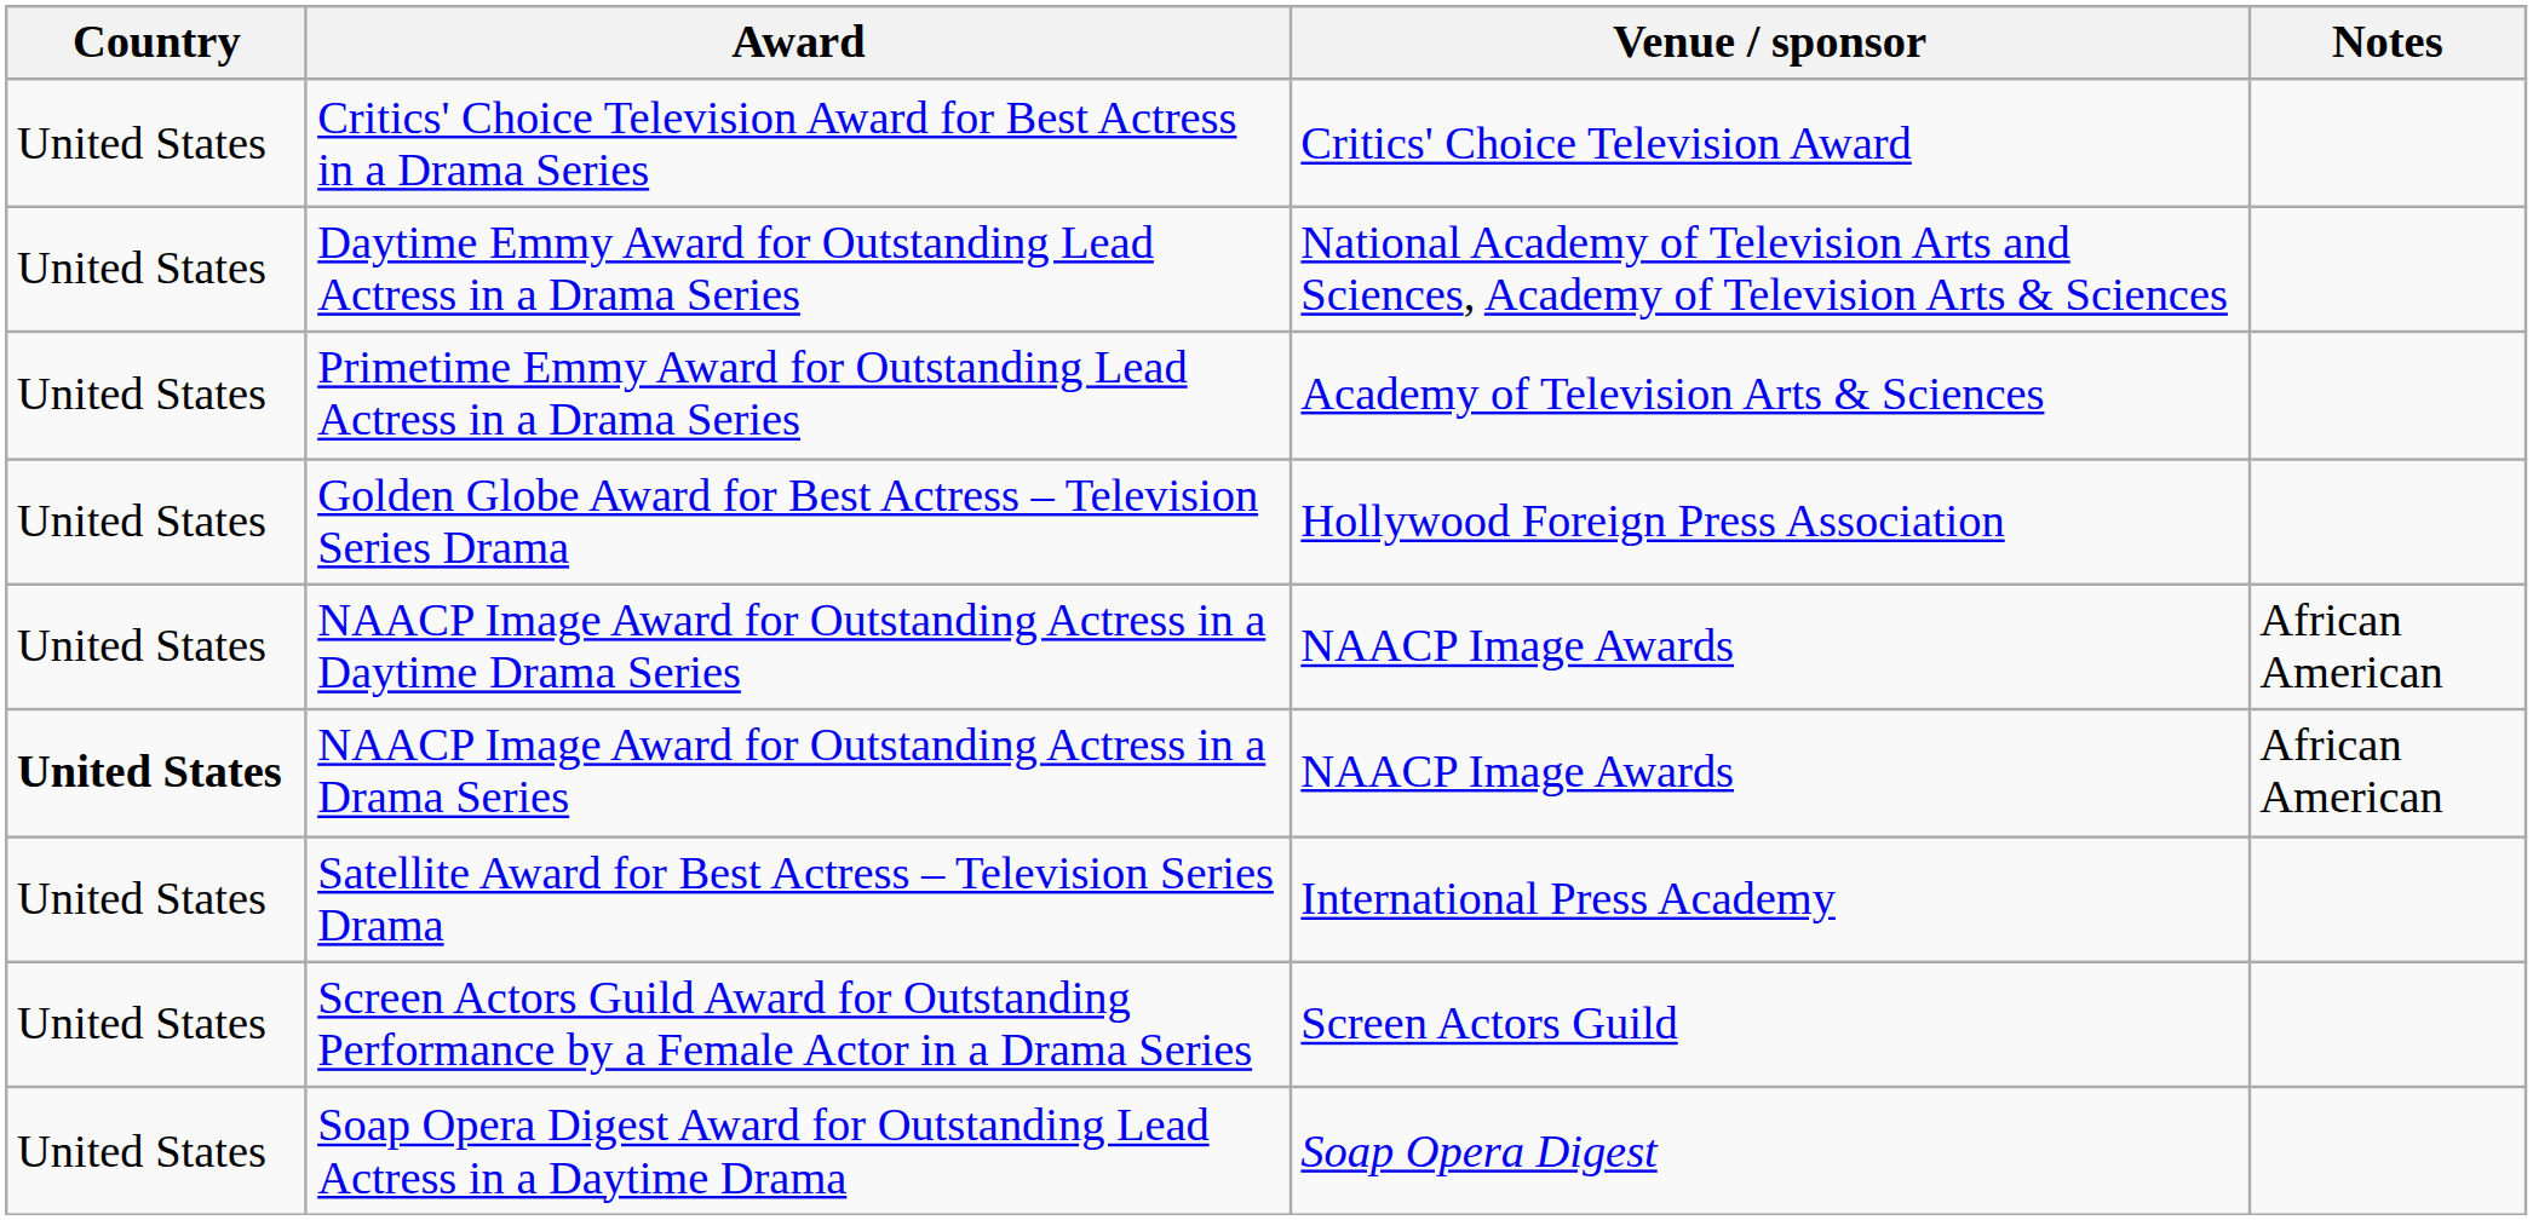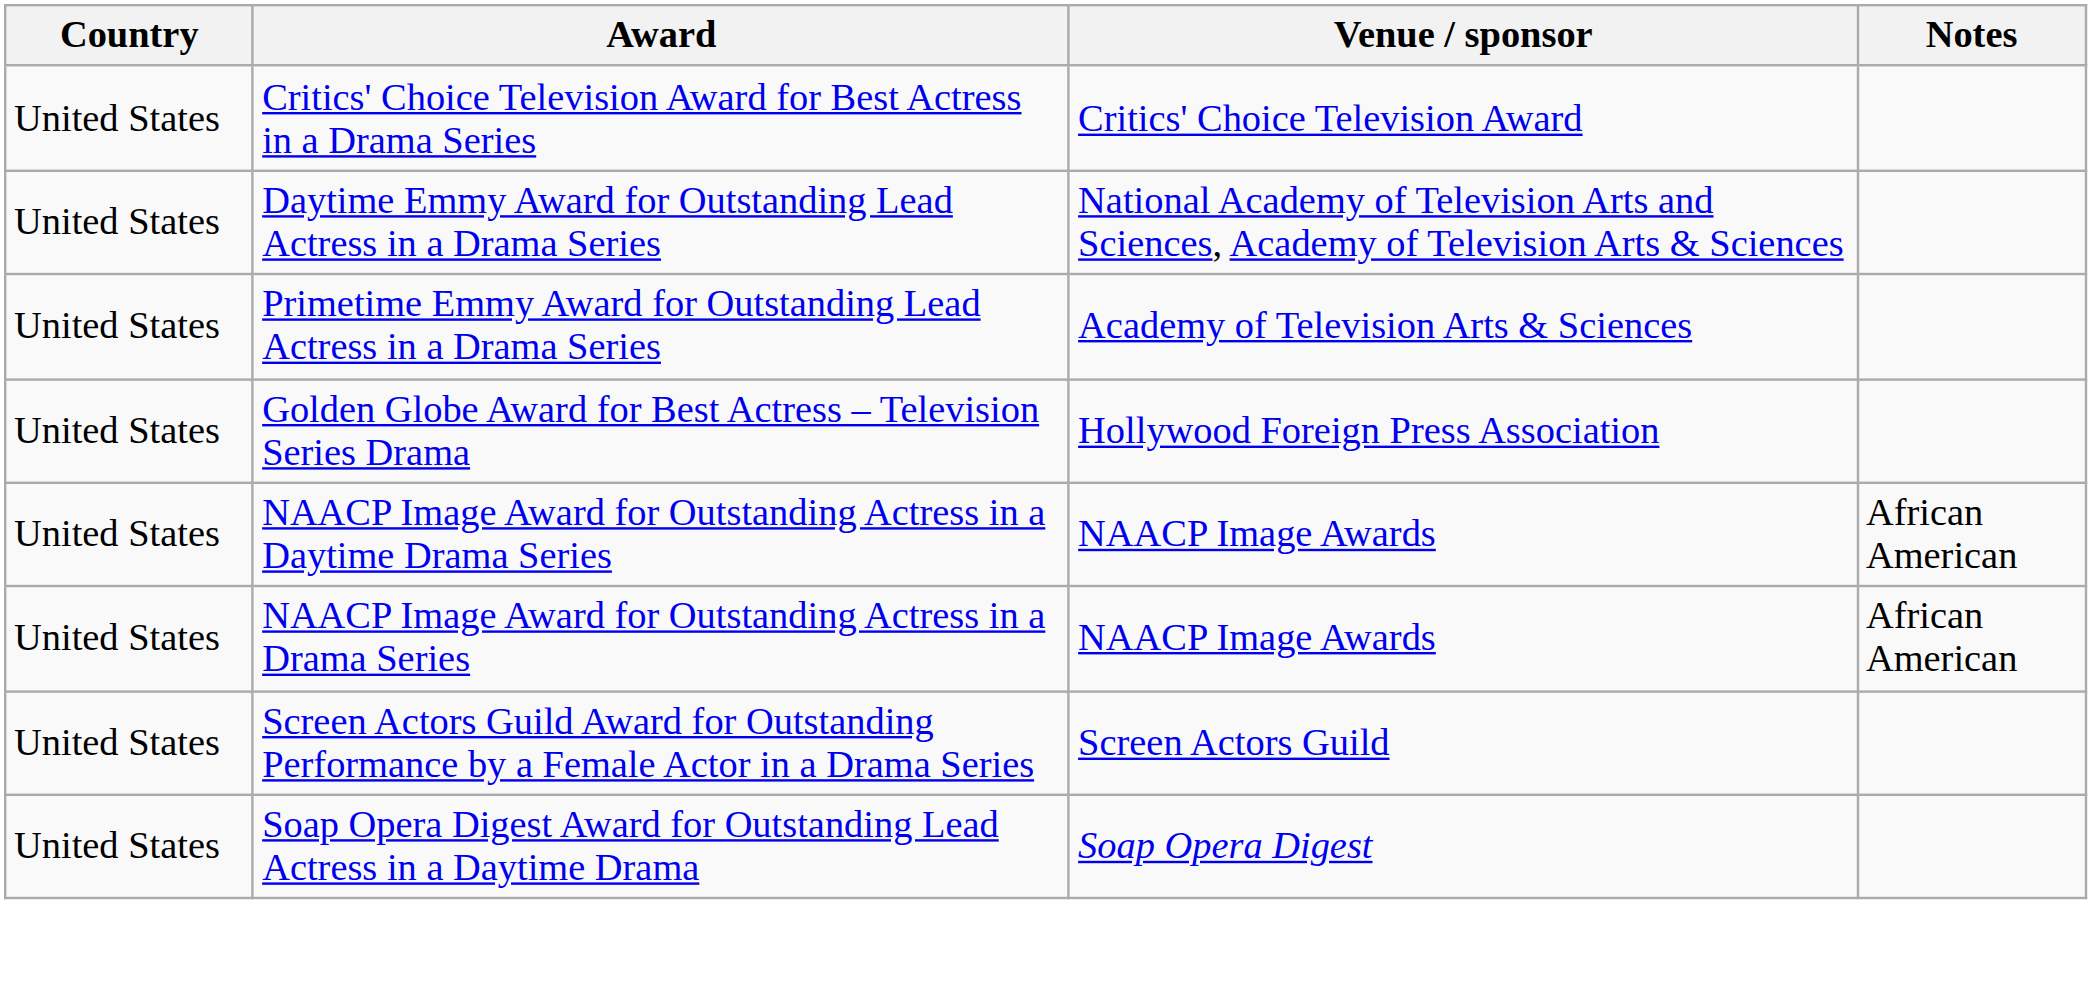 <table class="wikitable sortable">
 <tr>
 <th style="width:6em;">Country</th>
 <th>Award</th>
 <th>Venue / sponsor</th>
 <th>Notes</th>
 </tr>
 <tr>
 <td>United States</td>
 <td><a href='#'>Critics' Choice Television Award for Best Actress in a Drama Series</a></td>
 <td><a href='#'>Critics' Choice Television Award</a></td>
 <td></td>
 </tr>
 <tr>
 <td>United States</td>
 <td><a href='#'>Daytime Emmy Award for Outstanding Lead Actress in a Drama Series</a></td>
 <td><a href='#'>National Academy of Television Arts and Sciences</a>, <a href='#'>Academy of Television Arts & Sciences</a></td>
 <td></td>
 </tr>
 <tr>
 <td>United States</td>
 <td><a href='#'>Primetime Emmy Award for Outstanding Lead Actress in a Drama Series</a></td>
 <td><a href='#'>Academy of Television Arts & Sciences</a></td>
 <td></td>
 </tr>
 <tr>
 <td>United States</td>
 <td><a href='#'>Golden Globe Award for Best Actress – Television Series Drama</a></td>
 <td><a href='#'>Hollywood Foreign Press Association</a></td>
 <td></td>
 </tr>
 <tr>
 <td>United States</td>
 <td><a href='#'>NAACP Image Award for Outstanding Actress in a Daytime Drama Series</a></td>
 <td><a href='#'>NAACP Image Awards</a></td>
 <td>African American</td>
 </tr>
 <tr>
-<td><strong>United States</strong></td>
+<td>United States</td>
 <td><a href='#'>NAACP Image Award for Outstanding Actress in a Drama Series</a></td>
 <td><a href='#'>NAACP Image Awards</a></td>
 <td>African American</td>
-</tr>
-<tr>
-<td>United States</td>
-<td><a href='#'>Satellite Award for Best Actress – Television Series Drama</a></td>
-<td><a href='#'>International Press Academy</a></td>
-<td></td>
 </tr>
 <tr>
 <td>United States</td>
 <td><a href='#'>Screen Actors Guild Award for Outstanding Performance by a Female Actor in a Drama Series</a></td>
 <td><a href='#'>Screen Actors Guild</a></td>
 <td></td>
 </tr>
 <tr>
 <td>United States</td>
 <td><a href='#'>Soap Opera Digest Award for Outstanding Lead Actress in a Daytime Drama</a></td>
 <td><em><a href='#'>Soap Opera Digest</a></em></td>
 <td></td>
 </tr>
 </table>
